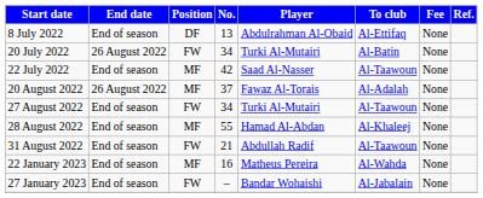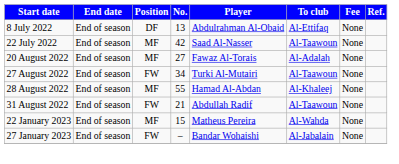 <table class="wikitable sortable">
 <tr>
 <th style="background:blue; color:white;"><strong>Start date</strong></th>
 <th style="background:blue; color:white;"><strong>End date</strong></th>
 <th style="background:blue; color:white;"><strong>Position</strong></th>
 <th style="background:blue; color:white;"><strong>No.</strong></th>
 <th style="background:blue; color:white;"><strong>Player</strong></th>
 <th style="background:blue; color:white;"><strong>To club</strong></th>
 <th style="background:blue; color:white;"><strong>Fee</strong></th>
 <th style="background:blue; color:white;"><strong>Ref.</strong></th>
 </tr>
 <tr>
 <td>8 July 2022</td>
 <td>End of season</td>
 <td style="text-align:center;">DF</td>
 <td style="text-align:center;">13</td>
 <td style="text-align:left;"> <a href='#'>Abdulrahman Al-Obaid</a></td>
 <td style="text-align:left;"> <a href='#'>Al-Ettifaq</a></td>
 <td>None</td>
 <td></td>
 </tr>
 <tr>
-<td>20 July 2022</td>
-<td>26 August 2022</td>
-<td style="text-align:center;">FW</td>
-<td style="text-align:center;">34</td>
-<td style="text-align:left;"> <a href='#'>Turki Al-Mutairi</a></td>
-<td style="text-align:left;"> <a href='#'>Al-Batin</a></td>
-<td>None</td>
-<td></td>
-</tr>
-<tr>
 <td>22 July 2022</td>
 <td>End of season</td>
 <td style="text-align:center;">MF</td>
 <td style="text-align:center;">42</td>
 <td style="text-align:left;"> <a href='#'>Saad Al-Nasser</a></td>
 <td style="text-align:left;"> <a href='#'>Al-Taawoun</a></td>
 <td>None</td>
 <td></td>
 </tr>
 <tr>
 <td>20 August 2022</td>
-<td>26 August 2022</td>
+<td>End of season</td>
 <td style="text-align:center;">MF</td>
-<td style="text-align:center;">37</td>
+<td style="text-align:center;">27</td>
 <td style="text-align:left;"> <a href='#'>Fawaz Al-Torais</a></td>
 <td style="text-align:left;"> <a href='#'>Al-Adalah</a></td>
 <td>None</td>
 <td></td>
 </tr>
 <tr>
 <td>27 August 2022</td>
 <td>End of season</td>
 <td style="text-align:center;">FW</td>
 <td style="text-align:center;">34</td>
 <td style="text-align:left;"> <a href='#'>Turki Al-Mutairi</a></td>
 <td style="text-align:left;"> <a href='#'>Al-Taawoun</a></td>
 <td>None</td>
 <td></td>
 </tr>
 <tr>
 <td>28 August 2022</td>
 <td>End of season</td>
 <td style="text-align:center;">MF</td>
 <td style="text-align:center;">55</td>
 <td style="text-align:left;"> <a href='#'>Hamad Al-Abdan</a></td>
 <td style="text-align:left;"> <a href='#'>Al-Khaleej</a></td>
 <td>None</td>
 <td></td>
 </tr>
 <tr>
 <td>31 August 2022</td>
 <td>End of season</td>
 <td style="text-align:center;">FW</td>
 <td style="text-align:center;">21</td>
 <td style="text-align:left;"> <a href='#'>Abdullah Radif</a></td>
 <td style="text-align:left;"> <a href='#'>Al-Taawoun</a></td>
 <td>None</td>
 <td></td>
 </tr>
 <tr>
 <td>22 January 2023</td>
 <td>End of season</td>
 <td style="text-align:center;">MF</td>
-<td style="text-align:center;">16</td>
+<td style="text-align:center;">15</td>
 <td style="text-align:left;"> <a href='#'>Matheus Pereira</a></td>
 <td style="text-align:left;"> <a href='#'>Al-Wahda</a></td>
 <td>None</td>
 <td></td>
 </tr>
 <tr>
 <td>27 January 2023</td>
 <td>End of season</td>
 <td style="text-align:center;">FW</td>
 <td style="text-align:center;">–</td>
 <td style="text-align:left;"> <a href='#'>Bandar Wohaishi</a></td>
 <td style="text-align:left;"> <a href='#'>Al-Jabalain</a></td>
 <td>None</td>
 <td></td>
 </tr>
 <tr>
 </tr>
 </table>
